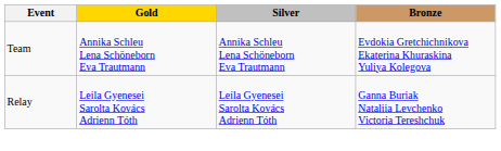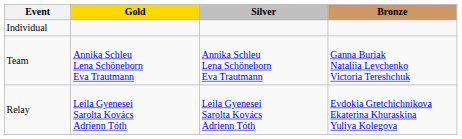 <table class="wikitable">
 <tr>
 <th width="100">Event</th>
 <th style="background-color:gold;" width="200"> Gold</th>
 <th style="background-color:silver;" width="200">Silver</th>
 <th style="background-color:#CC9966;" width="200"> Bronze</th>
 </tr>
 <tr>
+<td>Individual</td>
+<td></td>
+<td></td>
+<td></td>
+</tr>
+<tr>
 <td>Team</td>
 <td><br><a href='#'>Annika Schleu</a><br><a href='#'>Lena Schöneborn</a><br><a href='#'>Eva Trautmann</a></td>
 <td><br><a href='#'>Annika Schleu</a><br><a href='#'>Lena Schöneborn</a><br><a href='#'>Eva Trautmann</a></td>
-<td><br><a href='#'>Evdokia Gretchichnikova</a><br><a href='#'>Ekaterina Khuraskina</a><br><a href='#'>Yuliya Kolegova</a></td>
+<td><br><a href='#'>Ganna Buriak</a><br><a href='#'>Nataliia Levchenko</a><br><a href='#'>Victoria Tereshchuk</a></td>
 </tr>
 <tr>
 <td>Relay</td>
 <td><br><a href='#'>Leila Gyenesei</a><br><a href='#'>Sarolta Kovács</a><br><a href='#'>Adrienn Tóth</a></td>
 <td><br><a href='#'>Leila Gyenesei</a><br><a href='#'>Sarolta Kovács</a><br><a href='#'>Adrienn Tóth</a></td>
-<td><br><a href='#'>Ganna Buriak</a><br><a href='#'>Nataliia Levchenko</a><br><a href='#'>Victoria Tereshchuk</a></td>
+<td><br><a href='#'>Evdokia Gretchichnikova</a><br><a href='#'>Ekaterina Khuraskina</a><br><a href='#'>Yuliya Kolegova</a></td>
 </tr>
 </table>
